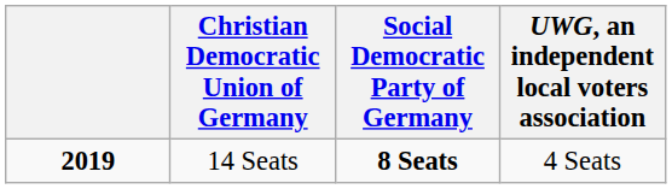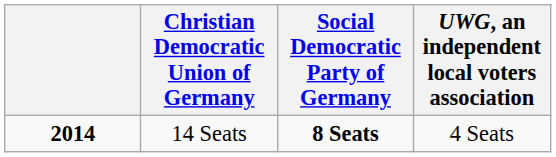 <table class="wikitable">
 <tr align="center">
 <th width="90" bgcolor="#e4e0e4"></th>
 <th width="90" bgcolor="#e4e0e4"><a href='#'>Christian Democratic Union of Germany</a></th>
 <th width="90" bgcolor="#e4e0e4"><a href='#'>Social Democratic Party of Germany</a></th>
 <th width="90" bgcolor="#e4e0e4"><em>UWG</em>, an independent local voters association</th>
 </tr>
 <tr align="center">
-<td><strong>2019</strong></td>
+<td><strong>2014</strong></td>
 <td>14 Seats</td>
 <td><strong>8 Seats</strong></td>
 <td>4 Seats</td>
 </tr>
 </table>
